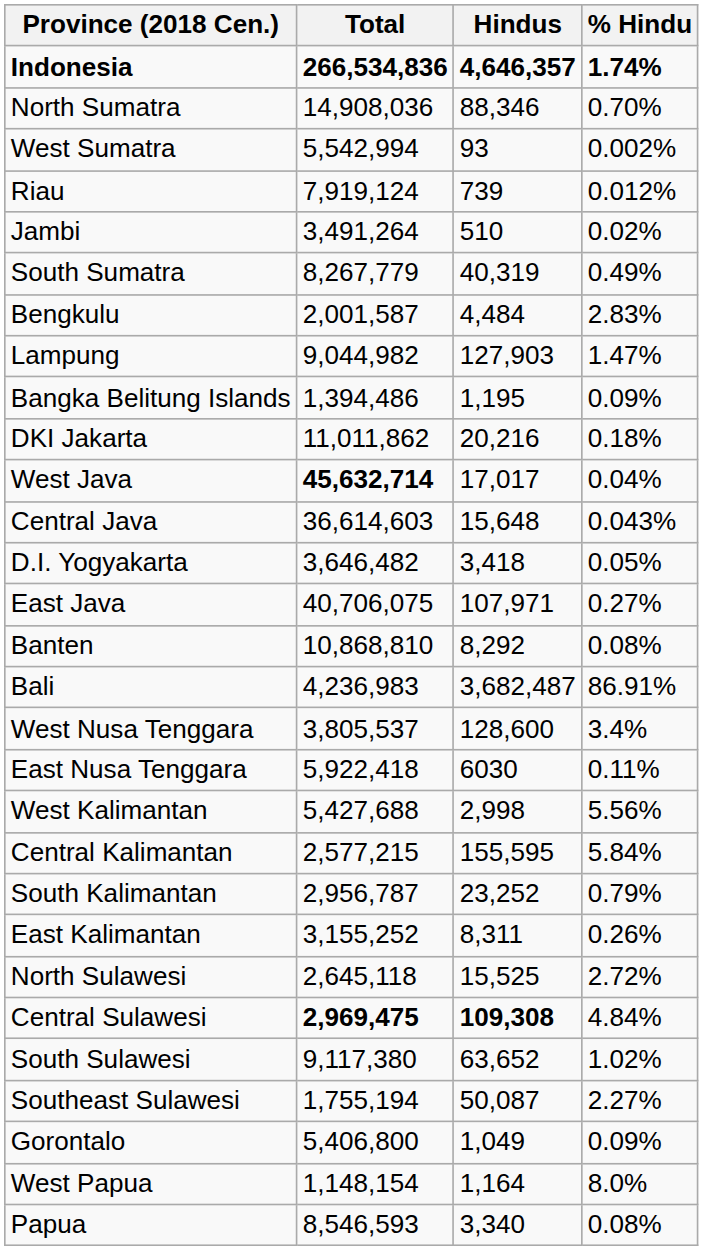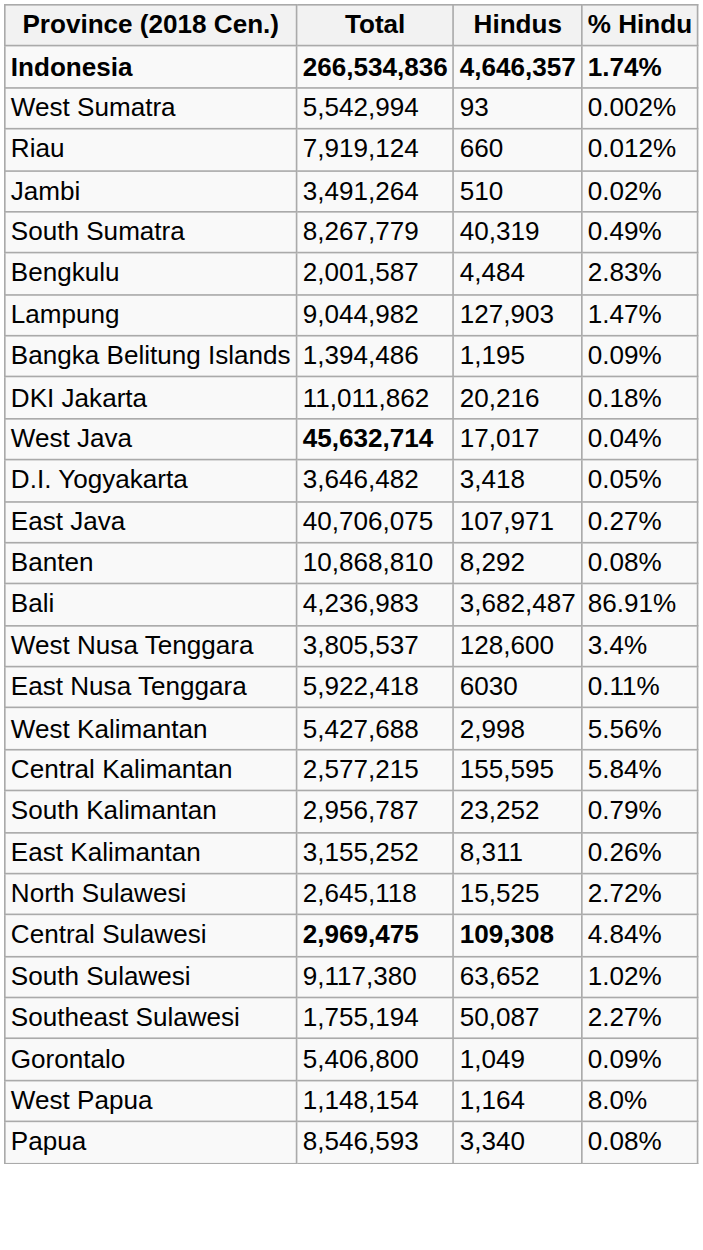 <table class="wikitable sortable">
 <tr>
 <th>Province (2018 Cen.)</th>
 <th>Total</th>
 <th>Hindus</th>
 <th>% Hindu</th>
 </tr>
 <tr>
 <td><strong>Indonesia</strong></td>
 <td><strong>266,534,836</strong></td>
 <td><strong>4,646,357</strong></td>
 <td><strong>1.74%</strong></td>
 </tr>
 <tr>
-<td>North Sumatra</td>
-<td>14,908,036</td>
-<td>88,346</td>
-<td>0.70%</td>
-</tr>
-<tr>
 <td>West Sumatra</td>
 <td>5,542,994</td>
 <td>93</td>
 <td>0.002%</td>
 </tr>
 <tr>
 <td>Riau</td>
 <td>7,919,124</td>
-<td>739</td>
+<td>660</td>
 <td>0.012%</td>
 </tr>
 <tr>
 <td>Jambi</td>
 <td>3,491,264</td>
 <td>510</td>
 <td>0.02%</td>
 </tr>
 <tr>
 <td>South Sumatra</td>
 <td>8,267,779</td>
 <td>40,319</td>
 <td>0.49%</td>
 </tr>
 <tr>
 <td>Bengkulu</td>
 <td>2,001,587</td>
 <td>4,484</td>
 <td>2.83%</td>
 </tr>
 <tr>
 <td>Lampung</td>
 <td>9,044,982</td>
 <td>127,903</td>
 <td>1.47%</td>
 </tr>
 <tr>
 <td>Bangka Belitung Islands</td>
 <td>1,394,486</td>
 <td>1,195</td>
 <td>0.09%</td>
 </tr>
 <tr>
 <td>DKI Jakarta</td>
 <td>11,011,862</td>
 <td>20,216</td>
 <td>0.18%</td>
 </tr>
 <tr>
 <td>West Java</td>
 <td><strong>45,632,714</strong></td>
 <td>17,017</td>
 <td>0.04%</td>
-</tr>
-<tr>
-<td>Central Java</td>
-<td>36,614,603</td>
-<td>15,648</td>
-<td>0.043%</td>
 </tr>
 <tr>
 <td>D.I. Yogyakarta</td>
 <td>3,646,482</td>
 <td>3,418</td>
 <td>0.05%</td>
 </tr>
 <tr>
 <td>East Java</td>
 <td>40,706,075</td>
 <td>107,971</td>
 <td>0.27%</td>
 </tr>
 <tr>
 <td>Banten</td>
 <td>10,868,810</td>
 <td>8,292</td>
 <td>0.08%</td>
 </tr>
 <tr>
 <td>Bali</td>
 <td>4,236,983</td>
 <td>3,682,487</td>
 <td>86.91%</td>
 </tr>
 <tr>
 <td>West Nusa Tenggara</td>
 <td>3,805,537</td>
 <td>128,600</td>
 <td>3.4%</td>
 </tr>
 <tr>
 <td>East Nusa Tenggara</td>
 <td>5,922,418</td>
 <td>6030</td>
 <td>0.11%</td>
 </tr>
 <tr>
 <td>West Kalimantan</td>
 <td>5,427,688</td>
 <td>2,998</td>
 <td>5.56%</td>
 </tr>
 <tr>
 <td>Central Kalimantan</td>
 <td>2,577,215</td>
 <td>155,595</td>
 <td>5.84%</td>
 </tr>
 <tr>
 <td>South Kalimantan</td>
 <td>2,956,787</td>
 <td>23,252</td>
 <td>0.79%</td>
 </tr>
 <tr>
 <td>East Kalimantan</td>
 <td>3,155,252</td>
 <td>8,311</td>
 <td>0.26%</td>
 </tr>
 <tr>
 <td>North Sulawesi</td>
 <td>2,645,118</td>
 <td>15,525</td>
 <td>2.72%</td>
 </tr>
 <tr>
 <td>Central Sulawesi</td>
 <td><strong>2,969,475</strong></td>
 <td><strong>109,308</strong></td>
 <td>4.84%</td>
 </tr>
 <tr>
 <td>South Sulawesi</td>
 <td>9,117,380</td>
 <td>63,652</td>
 <td>1.02%</td>
 </tr>
 <tr>
 <td>Southeast Sulawesi</td>
 <td>1,755,194</td>
 <td>50,087</td>
 <td>2.27%</td>
 </tr>
 <tr>
 <td>Gorontalo</td>
 <td>5,406,800</td>
 <td>1,049</td>
 <td>0.09%</td>
 </tr>
 <tr>
 <td>West Papua</td>
 <td>1,148,154</td>
 <td>1,164</td>
 <td>8.0%</td>
 </tr>
 <tr>
 <td>Papua</td>
 <td>8,546,593</td>
 <td>3,340</td>
 <td>0.08%</td>
 </tr>
 </table>
